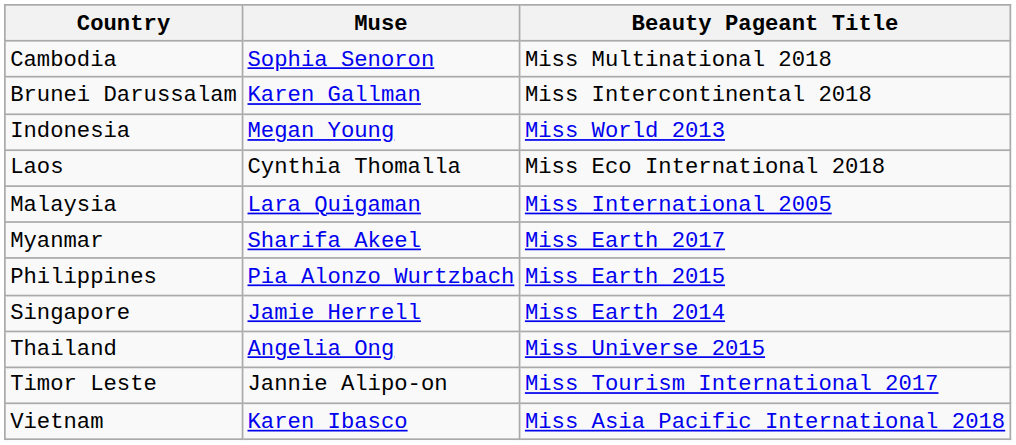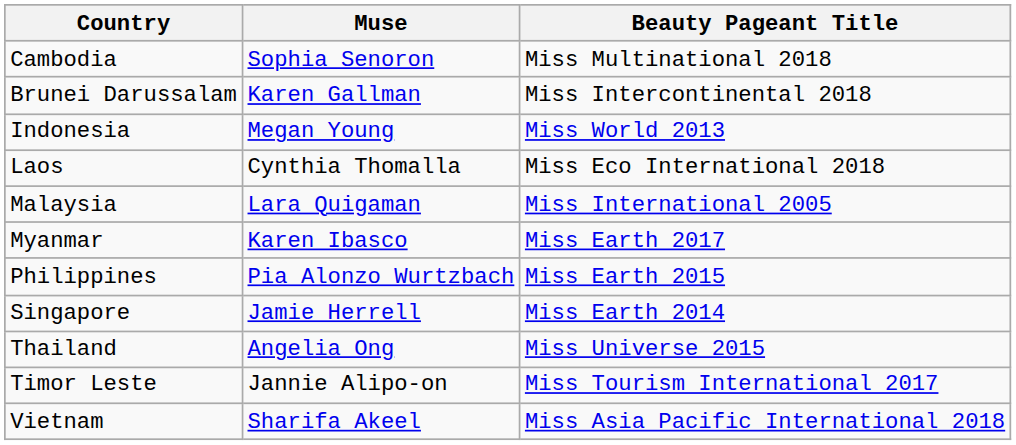 <table class="wikitable">
 <tr>
 <th>Country</th>
 <th>Muse</th>
 <th>Beauty Pageant Title</th>
 </tr>
 <tr>
 <td>Cambodia</td>
 <td><a href='#'>Sophia Senoron</a></td>
 <td>Miss Multinational 2018</td>
 </tr>
 <tr>
 <td>Brunei Darussalam</td>
 <td><a href='#'>Karen Gallman</a></td>
 <td>Miss Intercontinental 2018</td>
 </tr>
 <tr>
 <td>Indonesia</td>
 <td><a href='#'>Megan Young</a></td>
 <td><a href='#'>Miss World 2013</a></td>
 </tr>
 <tr>
 <td>Laos</td>
 <td>Cynthia Thomalla</td>
 <td>Miss Eco International 2018</td>
 </tr>
 <tr>
 <td>Malaysia</td>
 <td><a href='#'>Lara Quigaman</a></td>
 <td><a href='#'>Miss International 2005</a></td>
 </tr>
 <tr>
 <td>Myanmar</td>
-<td><a href='#'>Sharifa Akeel</a></td>
+<td><a href='#'>Karen Ibasco</a></td>
 <td><a href='#'>Miss Earth 2017</a></td>
 </tr>
 <tr>
 <td>Philippines</td>
 <td><a href='#'>Pia Alonzo Wurtzbach</a></td>
 <td><a href='#'>Miss Earth 2015</a></td>
 </tr>
 <tr>
 <td>Singapore</td>
 <td><a href='#'>Jamie Herrell</a></td>
 <td><a href='#'>Miss Earth 2014</a></td>
 </tr>
 <tr>
 <td>Thailand</td>
 <td><a href='#'>Angelia Ong</a></td>
 <td><a href='#'>Miss Universe 2015</a></td>
 </tr>
 <tr>
 <td>Timor Leste</td>
 <td>Jannie Alipo-on</td>
 <td><a href='#'>Miss Tourism International 2017</a></td>
 </tr>
 <tr>
 <td>Vietnam</td>
-<td><a href='#'>Karen Ibasco</a></td>
+<td><a href='#'>Sharifa Akeel</a></td>
 <td><a href='#'>Miss Asia Pacific International 2018</a></td>
 </tr>
 </table>
